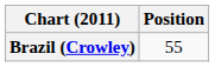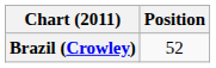 <table class="wikitable plainrowheaders" style="text-align:center">
 <tr>
 <th scope="col">Chart (2011)</th>
 <th scope="col">Position</th>
 </tr>
 <tr>
 <th scope="row">Brazil (<a href='#'>Crowley</a>)</th>
-<td>55</td>
+<td>52</td>
 </tr>
 </table>
